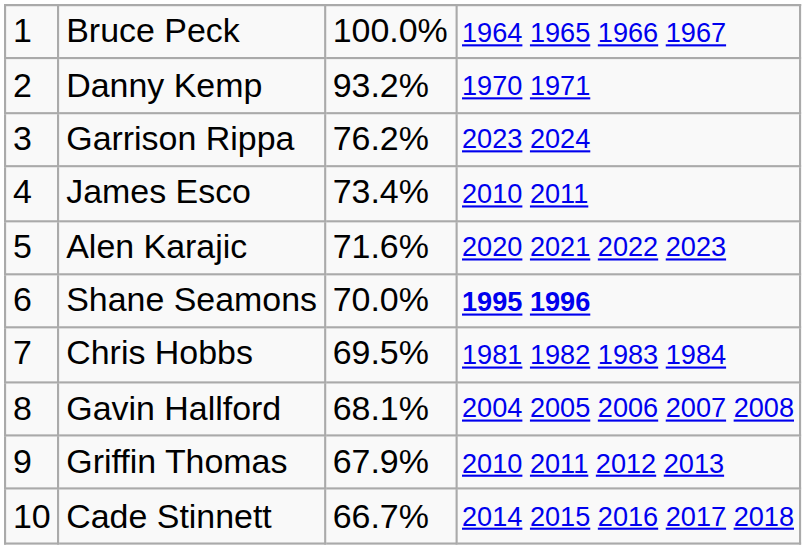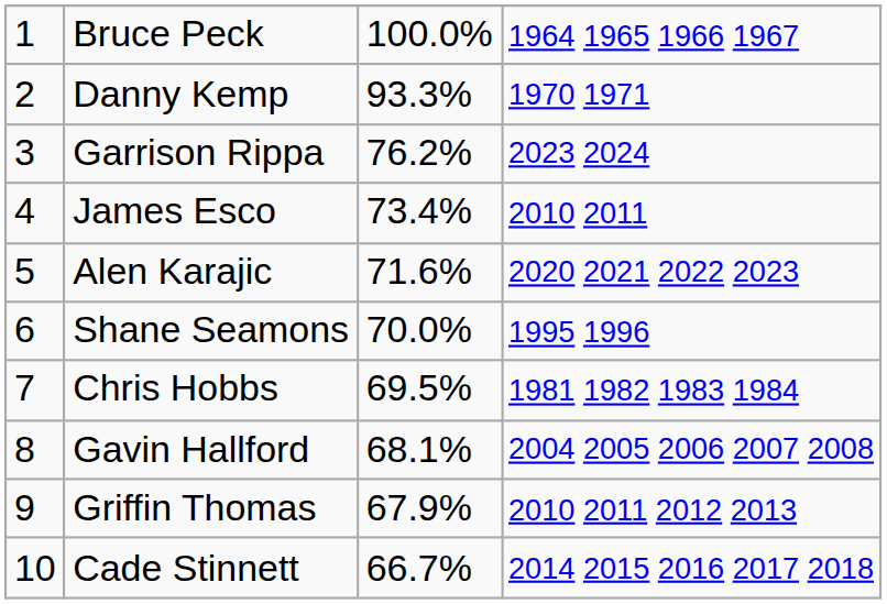 <table class="wikitable">
 <tr>
 </tr>
 <tr>
 <td>1</td>
 <td>Bruce Peck</td>
 <td><abbr>100.0%</abbr></td>
 <td style="font-size:80%;"><a href='#'>1964</a> <a href='#'>1965</a> <a href='#'>1966</a> <a href='#'>1967</a></td>
 </tr>
 <tr>
 <td>2</td>
 <td>Danny Kemp</td>
-<td><abbr>93.2%</abbr></td>
+<td><abbr>93.3%</abbr></td>
 <td style="font-size:80%;"><a href='#'>1970</a> <a href='#'>1971</a></td>
 </tr>
 <tr>
 <td>3</td>
 <td>Garrison Rippa</td>
 <td><abbr>76.2%</abbr></td>
 <td style="font-size:80%;"><a href='#'>2023</a> <a href='#'>2024</a></td>
 </tr>
 <tr>
 <td>4</td>
 <td>James Esco</td>
 <td><abbr>73.4%</abbr></td>
 <td style="font-size:80%;"><a href='#'>2010</a> <a href='#'>2011</a></td>
 </tr>
 <tr>
 <td>5</td>
 <td>Alen Karajic</td>
 <td><abbr>71.6%</abbr></td>
 <td style="font-size:80%;"><a href='#'>2020</a> <a href='#'>2021</a> <a href='#'>2022</a> <a href='#'>2023</a></td>
 </tr>
 <tr>
 <td>6</td>
 <td>Shane Seamons</td>
 <td><abbr>70.0%</abbr></td>
-<td style="font-size:80%;"><strong><a href='#'>1995</a> <a href='#'>1996</a></strong></td>
+<td style="font-size:80%;"><a href='#'>1995</a> <a href='#'>1996</a></td>
 </tr>
 <tr>
 <td>7</td>
 <td>Chris Hobbs</td>
 <td><abbr>69.5%</abbr></td>
 <td style="font-size:80%;"><a href='#'>1981</a> <a href='#'>1982</a> <a href='#'>1983</a> <a href='#'>1984</a></td>
 </tr>
 <tr>
 <td>8</td>
 <td>Gavin Hallford</td>
 <td><abbr>68.1%</abbr></td>
 <td style="font-size:80%;"><a href='#'>2004</a> <a href='#'>2005</a> <a href='#'>2006</a> <a href='#'>2007</a> <a href='#'>2008</a></td>
 </tr>
 <tr>
 <td>9</td>
 <td>Griffin Thomas</td>
 <td><abbr>67.9%</abbr></td>
 <td style="font-size:80%;"><a href='#'>2010</a> <a href='#'>2011</a> <a href='#'>2012</a> <a href='#'>2013</a></td>
 </tr>
 <tr>
 <td>10</td>
 <td>Cade Stinnett</td>
 <td><abbr>66.7%</abbr></td>
 <td style="font-size:80%;"><a href='#'>2014</a> <a href='#'>2015</a> <a href='#'>2016</a> <a href='#'>2017</a> <a href='#'>2018</a></td>
 </tr>
 </table>
